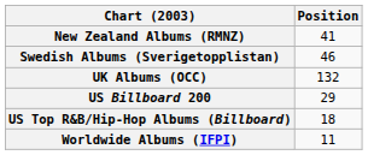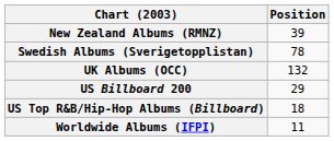 <table class="wikitable sortable plainrowheaders" style="text-align:center;">
 <tr>
 <th>Chart (2003)</th>
 <th>Position</th>
 </tr>
 <tr>
 <th scope="row">New Zealand Albums (RMNZ)</th>
-<td>41</td>
+<td>39</td>
 </tr>
 <tr>
 <th scope="row">Swedish Albums (Sverigetopplistan)</th>
-<td>46</td>
+<td>78</td>
 </tr>
 <tr>
 <th scope="row">UK Albums (OCC)</th>
 <td>132</td>
 </tr>
 <tr>
 <th scope="row">US <em>Billboard</em> 200</th>
 <td>29</td>
 </tr>
 <tr>
 <th scope="row">US Top R&B/Hip-Hop Albums (<em>Billboard</em>)</th>
 <td>18</td>
 </tr>
 <tr>
 <th scope="row">Worldwide Albums (<a href='#'>IFPI</a>)</th>
 <td>11</td>
 </tr>
 </table>
